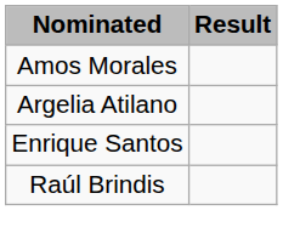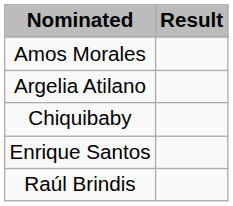 <table class="wikitable">
 <tr style="text-align: center; top">
 <th style="background:#bcbcbc;">Nominated</th>
 <th style="background:#bcbcbc;">Result</th>
 </tr>
 <tr style="text-align: center; top">
 <td>Amos Morales</td>
 <td> </td>
 </tr>
 <tr style="text-align: center; top">
 <td>Argelia Atilano</td>
 <td>  </td>
 </tr>
 <tr style="text-align: center; top">
+<td>Chiquibaby</td>
+<td>  </td>
+</tr>
+<tr style="text-align: center; top">
 <td>Enrique Santos</td>
 <td> </td>
 </tr>
 <tr style="text-align: center; top">
 <td>Raúl Brindis</td>
 <td>  </td>
 </tr>
 </table>
